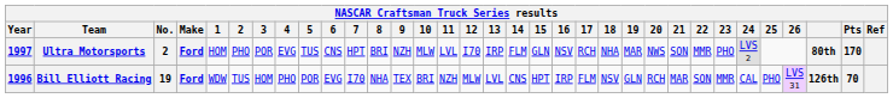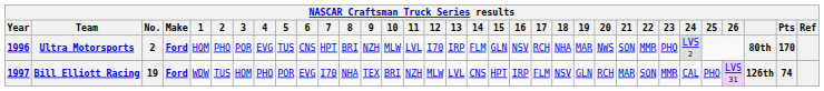 <table class="wikitable" style="text-align:center; font-size:75%">
 <tr>
 <th colspan=45><a href='#'>NASCAR Craftsman Truck Series</a> results</th>
 </tr>
 <tr>
 <th>Year</th>
 <th>Team</th>
 <th>No.</th>
 <th>Make</th>
 <th>1</th>
 <th>2</th>
 <th>3</th>
 <th>4</th>
 <th>5</th>
 <th>6</th>
 <th>7</th>
 <th>8</th>
 <th>9</th>
 <th>10</th>
 <th>11</th>
 <th>12</th>
 <th>13</th>
 <th>14</th>
 <th>15</th>
 <th>16</th>
 <th>17</th>
 <th>18</th>
 <th>19</th>
 <th>20</th>
 <th>21</th>
 <th>22</th>
 <th>23</th>
 <th>24</th>
 <th>25</th>
 <th>26</th>
 <th></th>
 <th>Pts</th>
 <th>Ref</th>
 </tr>
 <tr>
-<th><a href='#'>1997</a></th>
+<th><a href='#'>1996</a></th>
 <th nowrap><a href='#'>Ultra Motorsports</a></th>
 <th>2</th>
 <th><a href='#'>Ford</a></th>
 <td><a href='#'>HOM</a></td>
 <td><a href='#'>PHO</a></td>
 <td><a href='#'>POR</a></td>
 <td><a href='#'>EVG</a></td>
 <td><a href='#'>TUS</a></td>
 <td><a href='#'>CNS</a></td>
 <td><a href='#'>HPT</a></td>
 <td><a href='#'>BRI</a></td>
 <td><a href='#'>NZH</a></td>
 <td><a href='#'>MLW</a></td>
 <td><a href='#'>LVL</a></td>
 <td><a href='#'>I70</a></td>
 <td><a href='#'>IRP</a></td>
 <td><a href='#'>FLM</a></td>
 <td><a href='#'>GLN</a></td>
 <td><a href='#'>NSV</a></td>
 <td><a href='#'>RCH</a></td>
 <td><a href='#'>NHA</a></td>
 <td><a href='#'>MAR</a></td>
 <td><a href='#'>NWS</a></td>
 <td><a href='#'>SON</a></td>
 <td><a href='#'>MMR</a></td>
 <td><a href='#'>PHO</a></td>
 <td style="background:#DFDFDF;"><a href='#'>LVS</a><br><small>2</small></td>
 <td colspan=2></td>
 <th>80th</th>
 <th>170</th>
 <th></th>
 </tr>
 <tr>
-<th><a href='#'>1996</a></th>
+<th><a href='#'>1997</a></th>
 <th><a href='#'>Bill Elliott Racing</a></th>
 <th>19</th>
 <th><a href='#'>Ford</a></th>
 <td><a href='#'>WDW</a></td>
 <td><a href='#'>TUS</a></td>
 <td><a href='#'>HOM</a></td>
 <td><a href='#'>PHO</a></td>
 <td><a href='#'>POR</a></td>
 <td><a href='#'>EVG</a></td>
 <td><a href='#'>I70</a></td>
 <td><a href='#'>NHA</a></td>
 <td><a href='#'>TEX</a></td>
 <td><a href='#'>BRI</a></td>
 <td><a href='#'>NZH</a></td>
 <td><a href='#'>MLW</a></td>
 <td><a href='#'>LVL</a></td>
 <td><a href='#'>CNS</a></td>
 <td><a href='#'>HPT</a></td>
 <td><a href='#'>IRP</a></td>
 <td><a href='#'>FLM</a></td>
 <td><a href='#'>NSV</a></td>
 <td><a href='#'>GLN</a></td>
 <td><a href='#'>RCH</a></td>
 <td><a href='#'>MAR</a></td>
 <td><a href='#'>SON</a></td>
 <td><a href='#'>MMR</a></td>
 <td><a href='#'>CAL</a></td>
 <td><a href='#'>PHO</a></td>
 <td style="background:#EFCFFF;"><a href='#'>LVS</a><br><small>31</small></td>
 <th>126th</th>
-<th>70</th>
+<th>74</th>
 <th></th>
 </tr>
 </table>
